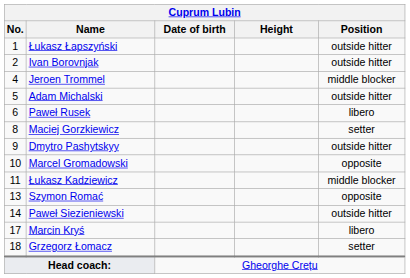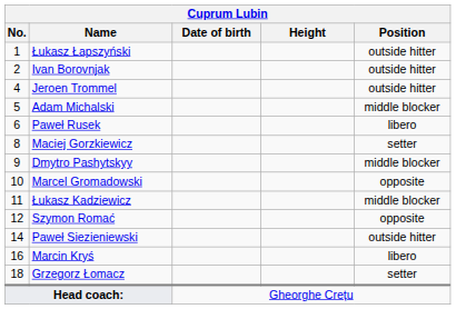 <table class="wikitable collapsible collapsed" style="font-size:100%; text-align:center">
 <tr>
 <th colspan=5 style="width:30em"><a href='#'>Cuprum Lubin</a></th>
 </tr>
 <tr>
 <th>No.</th>
 <th style="width:15em">Name</th>
 <th style="width:10em">Date of birth</th>
 <th style="width:10em">Height</th>
 <th style="width:10em">Position</th>
 </tr>
 <tr>
 <td>1</td>
 <td align=left> <a href='#'>Łukasz Łapszyński</a></td>
 <td align=right></td>
 <td></td>
 <td>outside hitter</td>
 </tr>
 <tr>
 <td>2</td>
 <td align=left> <a href='#'>Ivan Borovnjak</a></td>
 <td align=right></td>
 <td></td>
 <td>outside hitter</td>
 </tr>
 <tr>
 <td>4</td>
 <td align=left> <a href='#'>Jeroen Trommel</a></td>
 <td align=right></td>
 <td></td>
-<td>middle blocker</td>
+<td>outside hitter</td>
 </tr>
 <tr>
 <td>5</td>
 <td align=left> <a href='#'>Adam Michalski</a></td>
 <td align=right></td>
 <td></td>
-<td>outside hitter</td>
+<td>middle blocker</td>
 </tr>
 <tr>
 <td>6</td>
 <td align=left> <a href='#'>Paweł Rusek</a></td>
 <td align=right></td>
 <td></td>
 <td>libero</td>
 </tr>
 <tr>
 <td>8</td>
 <td align=left> <a href='#'>Maciej Gorzkiewicz</a></td>
 <td align=right></td>
 <td></td>
 <td>setter</td>
 </tr>
 <tr>
 <td>9</td>
 <td align=left> <a href='#'>Dmytro Pashytskyy</a></td>
 <td align=right></td>
 <td></td>
-<td>outside hitter</td>
+<td>middle blocker</td>
 </tr>
 <tr>
 <td>10</td>
 <td align=left> <a href='#'>Marcel Gromadowski</a></td>
 <td align=right></td>
 <td></td>
 <td>opposite</td>
 </tr>
 <tr>
 <td>11</td>
 <td align=left> <a href='#'>Łukasz Kadziewicz</a></td>
 <td align=right></td>
 <td></td>
 <td>middle blocker</td>
 </tr>
 <tr>
-<td>13</td>
+<td>12</td>
 <td align=left> <a href='#'>Szymon Romać</a></td>
 <td align=right></td>
 <td></td>
 <td>opposite</td>
 </tr>
 <tr>
 <td>14</td>
 <td align=left> <a href='#'>Paweł Siezieniewski</a></td>
 <td align=right></td>
 <td></td>
 <td>outside hitter</td>
 </tr>
 <tr>
-<td>17</td>
+<td>16</td>
 <td align=left> <a href='#'>Marcin Kryś</a></td>
 <td align=right></td>
 <td></td>
 <td>libero</td>
 </tr>
 <tr>
 <td>18</td>
 <td align=left> <a href='#'>Grzegorz Łomacz</a></td>
 <td align=right></td>
 <td></td>
 <td>setter</td>
 </tr>
 <tr style="border-top: 3px solid grey">
 <td colspan=2 style="background:#EAECF0"><strong>Head coach:</strong></td>
 <td colspan=3> <a href='#'>Gheorghe Crețu</a></td>
 </tr>
 </table>
